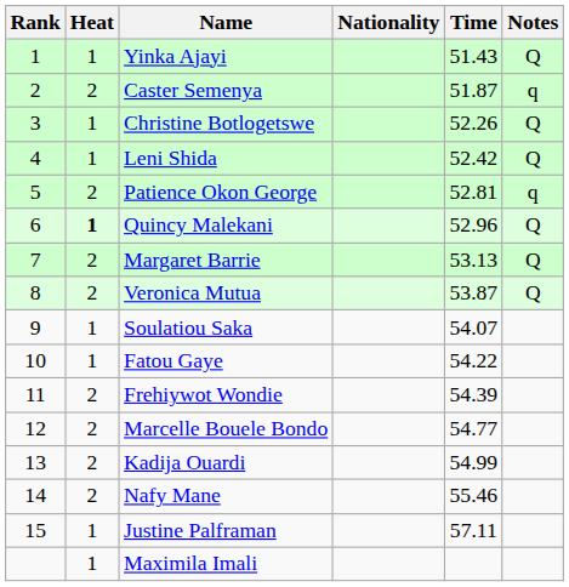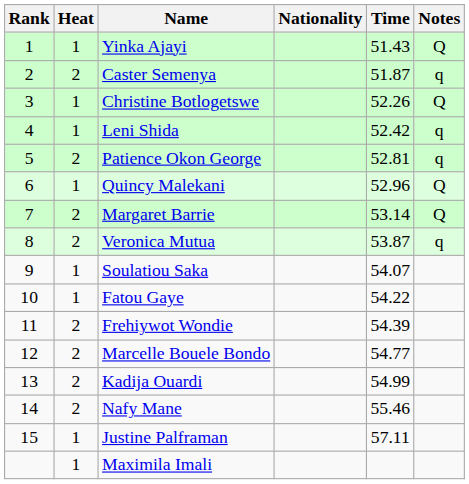 <table class="wikitable sortable" style="text-align:center">
 <tr>
 <th>Rank</th>
 <th>Heat</th>
 <th>Name</th>
 <th>Nationality</th>
 <th>Time</th>
 <th>Notes</th>
 </tr>
 <tr bgcolor=ccffcc>
 <td>1</td>
 <td>1</td>
 <td align=left><a href='#'>Yinka Ajayi</a></td>
 <td align=left></td>
 <td>51.43</td>
 <td>Q</td>
 </tr>
 <tr bgcolor=ccffcc>
 <td>2</td>
 <td>2</td>
 <td align=left><a href='#'>Caster Semenya</a></td>
 <td align=left></td>
 <td>51.87</td>
 <td>q</td>
 </tr>
 <tr bgcolor=ccffcc>
 <td>3</td>
 <td>1</td>
 <td align=left><a href='#'>Christine Botlogetswe</a></td>
 <td align=left></td>
 <td>52.26</td>
 <td>Q</td>
 </tr>
 <tr bgcolor=ccffcc>
 <td>4</td>
 <td>1</td>
 <td align=left><a href='#'>Leni Shida</a></td>
 <td align=left></td>
 <td>52.42</td>
-<td>Q</td>
+<td>q</td>
 </tr>
 <tr bgcolor=ccffcc>
 <td>5</td>
 <td>2</td>
 <td align=left><a href='#'>Patience Okon George</a></td>
 <td align=left></td>
 <td>52.81</td>
 <td>q</td>
 </tr>
 <tr bgcolor=ddffdd>
 <td>6</td>
-<td><strong>1</strong></td>
+<td>1</td>
 <td align=left><a href='#'>Quincy Malekani</a></td>
 <td align=left></td>
 <td>52.96</td>
 <td>Q</td>
 </tr>
 <tr bgcolor=ccffcc>
 <td>7</td>
 <td>2</td>
 <td align=left><a href='#'>Margaret Barrie</a></td>
 <td align=left></td>
-<td>53.13</td>
+<td>53.14</td>
 <td>Q</td>
 </tr>
 <tr bgcolor=ddffdd>
 <td>8</td>
 <td>2</td>
 <td align=left><a href='#'>Veronica Mutua</a></td>
 <td align=left></td>
 <td>53.87</td>
-<td>Q</td>
+<td>q</td>
 </tr>
 <tr>
 <td>9</td>
 <td>1</td>
 <td align=left><a href='#'>Soulatiou Saka</a></td>
 <td align=left></td>
 <td>54.07</td>
 <td></td>
 </tr>
 <tr>
 <td>10</td>
 <td>1</td>
 <td align=left><a href='#'>Fatou Gaye</a></td>
 <td align=left></td>
 <td>54.22</td>
 <td></td>
 </tr>
 <tr>
 <td>11</td>
 <td>2</td>
 <td align=left><a href='#'>Frehiywot Wondie</a></td>
 <td align=left></td>
 <td>54.39</td>
 <td></td>
 </tr>
 <tr>
 <td>12</td>
 <td>2</td>
 <td align=left><a href='#'>Marcelle Bouele Bondo</a></td>
 <td align=left></td>
 <td>54.77</td>
 <td></td>
 </tr>
 <tr>
 <td>13</td>
 <td>2</td>
 <td align=left><a href='#'>Kadija Ouardi</a></td>
 <td align=left></td>
 <td>54.99</td>
 <td></td>
 </tr>
 <tr>
 <td>14</td>
 <td>2</td>
 <td align=left><a href='#'>Nafy Mane</a></td>
 <td align=left></td>
 <td>55.46</td>
 <td></td>
 </tr>
 <tr>
 <td>15</td>
 <td>1</td>
 <td align=left><a href='#'>Justine Palframan</a></td>
 <td align=left></td>
 <td>57.11</td>
 <td></td>
 </tr>
 <tr>
 <td></td>
 <td>1</td>
 <td align=left><a href='#'>Maximila Imali</a></td>
 <td align=left></td>
 <td></td>
 <td></td>
 </tr>
 </table>
